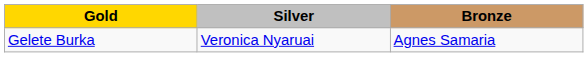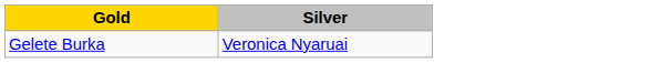 <table class="wikitable" style="text-align:left">
 <tr align="center">
 <td width=200 bgcolor=gold><strong>Gold</strong></td>
 <td width=200 bgcolor=silver><strong>Silver</strong></td>
-<td width=200 bgcolor=CC9966><strong>Bronze</strong></td>
 </tr>
 <tr>
 <td><a href='#'>Gelete Burka</a><br><em></em></td>
 <td><a href='#'>Veronica Nyaruai</a><br><em></em></td>
-<td><a href='#'>Agnes Samaria</a><br><em></em></td>
 </tr>
 </table>
